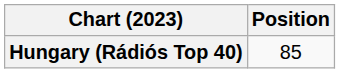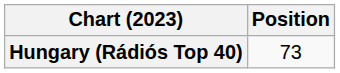 <table class="wikitable plainrowheaders" style="text-align:center">
 <tr>
 <th>Chart (2023)</th>
 <th>Position</th>
 </tr>
 <tr>
 <th scope="row">Hungary (Rádiós Top 40)</th>
-<td>85</td>
+<td>73</td>
 </tr>
 </table>
